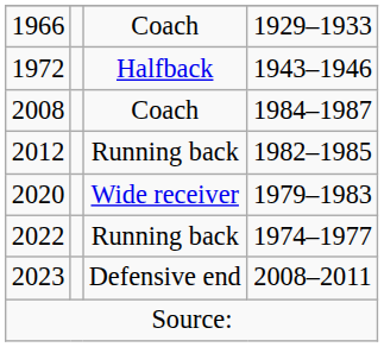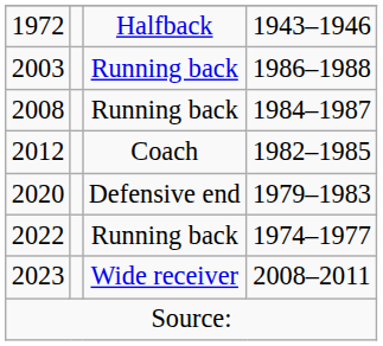 <table class="wikitable sortable" style="text-align:center;">
 <tr>
-</tr>
-<tr>
-<td>1966</td>
-<td></td>
-<td>Coach</td>
-<td>1929–1933</td>
 </tr>
 <tr>
 <td>1972</td>
 <td></td>
 <td><a href='#'>Halfback</a></td>
 <td>1943–1946</td>
 </tr>
 <tr>
+<td>2003</td>
+<td></td>
+<td><a href='#'>Running back</a></td>
+<td>1986–1988</td>
+</tr>
+<tr>
 <td>2008</td>
 <td></td>
-<td>Coach</td>
+<td>Running back</td>
 <td>1984–1987</td>
 </tr>
 <tr>
 <td>2012</td>
 <td></td>
-<td>Running back</td>
+<td>Coach</td>
 <td>1982–1985</td>
 </tr>
 <tr>
 <td>2020</td>
 <td></td>
-<td><a href='#'>Wide receiver</a></td>
+<td>Defensive end</td>
 <td>1979–1983</td>
 </tr>
 <tr>
 <td>2022</td>
 <td></td>
 <td>Running back</td>
 <td>1974–1977</td>
 </tr>
 <tr>
 <td>2023</td>
 <td></td>
-<td>Defensive end</td>
+<td><a href='#'>Wide receiver</a></td>
 <td>2008–2011</td>
 </tr>
 <tr>
 <td colspan="4">Source:</td>
 </tr>
 </table>
